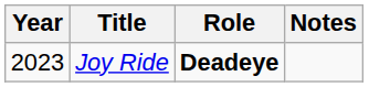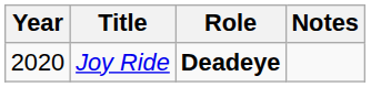 <table class="wikitable sortable">
 <tr>
 <th>Year</th>
 <th>Title</th>
 <th>Role</th>
 <th>Notes</th>
 </tr>
 <tr>
-<td>2023</td>
+<td>2020</td>
 <td><em><a href='#'>Joy Ride</a></em></td>
 <td><strong>Deadeye</strong></td>
 <td></td>
 </tr>
 </table>
